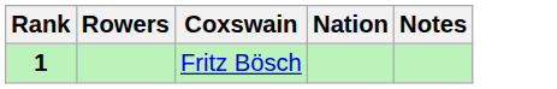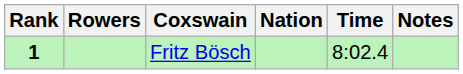 <table class="wikitable sortable" style="text-align:center">
 <tr>
 <th>Rank</th>
 <th>Rowers</th>
 <th>Coxswain</th>
 <th>Nation</th>
+<th>Time</th>
 <th>Notes</th>
 </tr>
 <tr bgcolor=bbf3bb>
 <td><strong>1</strong></td>
 <td align=left></td>
 <td align=left><a href='#'>Fritz Bösch</a></td>
 <td align=left></td>
+<td>8:02.4</td>
 <td></td>
 </tr>
 </table>
